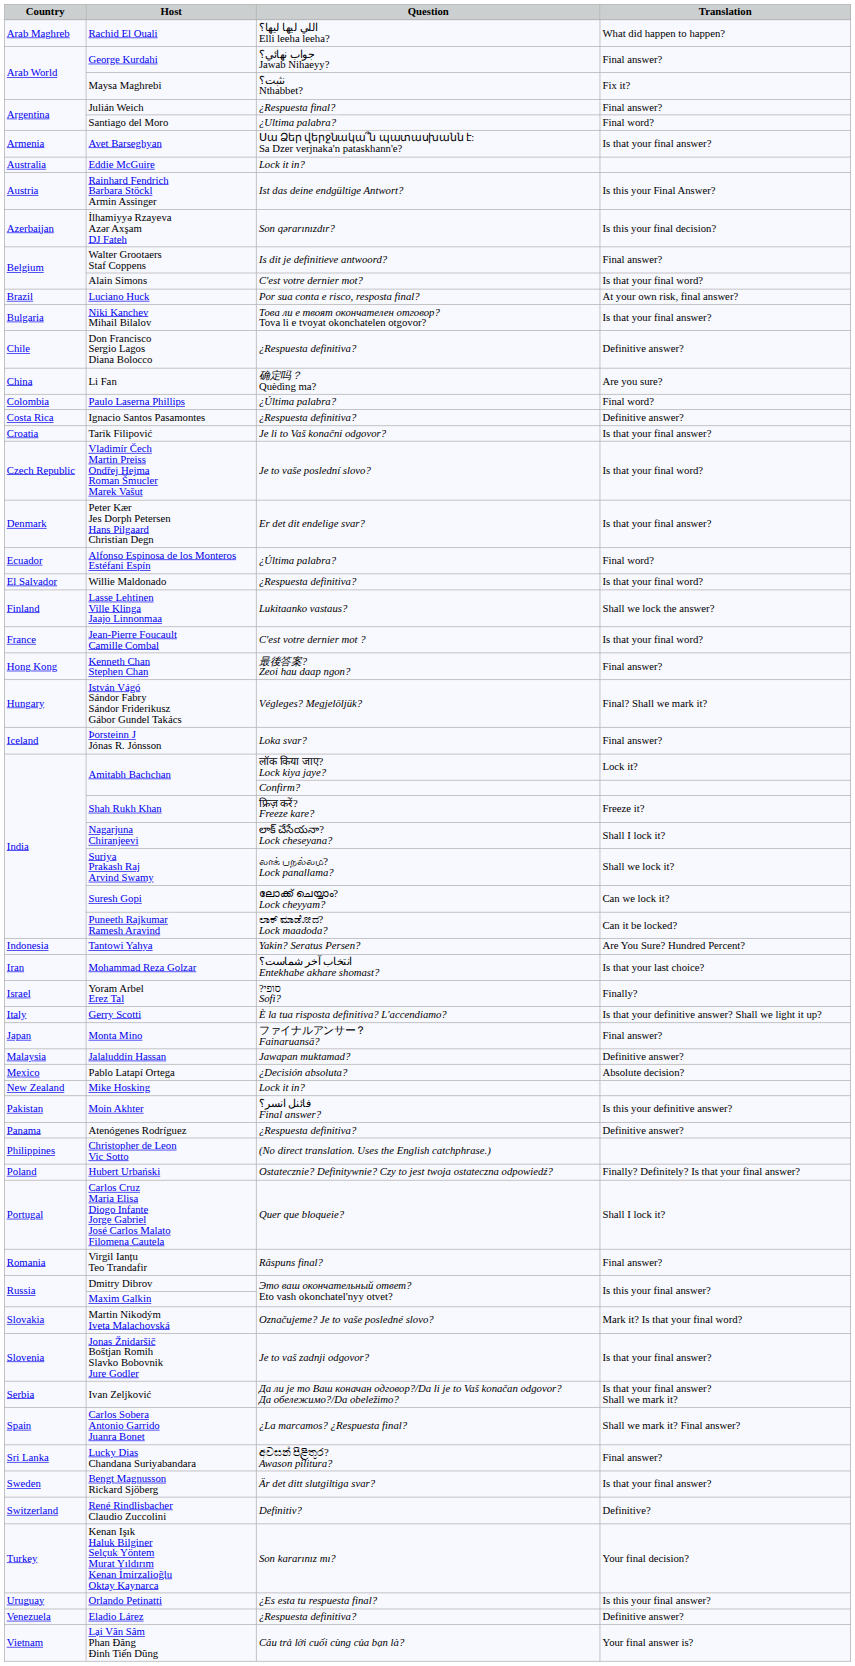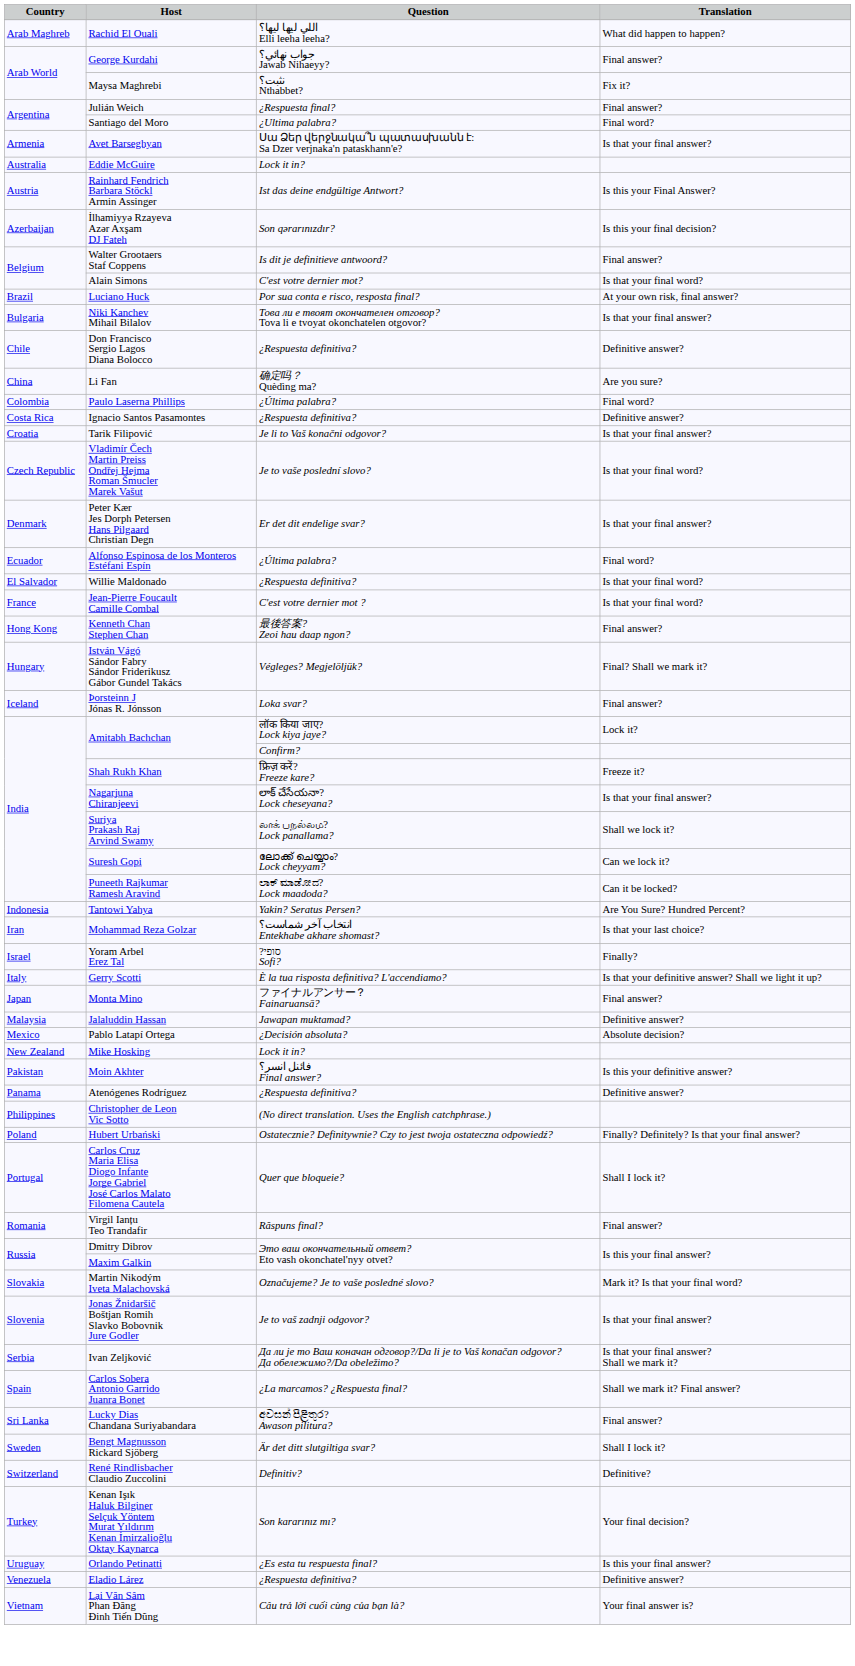 <table class="wikitable sortable" style="text-align:left; line-height:16px; background:#f8f8ff; width:100%;">
 <tr>
 <th scope="col" style="background:#cccfcf;">Country</th>
 <th scope="col" style="background:#cccfcf;">Host</th>
 <th scope="col" style="background:#cccfcf;">Question</th>
 <th scope="col" style="background:#cccfcf;">Translation</th>
 </tr>
 <tr>
 <td> <a href='#'>Arab Maghreb</a></td>
 <td><a href='#'>Rachid El Ouali</a></td>
 <td>اللي ليها ليها؟<br>Elli leeha leeha?</td>
 <td>What did happen to happen?</td>
 </tr>
 <tr>
 <td rowspan="2"> <a href='#'>Arab World</a></td>
 <td><a href='#'>George Kurdahi</a></td>
 <td>جواب نهائي؟<br>Jawab Nihaeyy?</td>
 <td>Final answer?</td>
 </tr>
 <tr>
 <td>Maysa Maghrebi</td>
 <td>نثبت؟<br>Nthabbet?</td>
 <td>Fix it?</td>
 </tr>
 <tr |->
 <td rowspan="2"> <a href='#'>Argentina</a></td>
 <td>Julián Weich</td>
 <td><em>¿Respuesta final?</em></td>
 <td>Final answer?</td>
 </tr>
 <tr>
 <td>Santiago del Moro</td>
 <td><em>¿Ultima palabra?</em></td>
 <td>Final word?</td>
 </tr>
 <tr>
 <td> <a href='#'>Armenia</a></td>
 <td><a href='#'>Avet Barseghyan</a></td>
 <td>Սա Ձեր վերջնակա՞ն պատասխանն է:<br>Sa Dzer verjnaka'n pataskhann'e?</td>
 <td>Is that your final answer?</td>
 </tr>
 <tr>
 <td> <a href='#'>Australia</a></td>
 <td><a href='#'>Eddie McGuire</a></td>
 <td><em>Lock it in?</em></td>
 <td></td>
 </tr>
 <tr>
 <td> <a href='#'>Austria</a></td>
 <td><a href='#'>Rainhard Fendrich</a><br><a href='#'>Barbara Stöckl</a><br>Armin Assinger</td>
 <td><em>Ist das deine endgültige Antwort?</em></td>
 <td>Is this your Final Answer?</td>
 </tr>
 <tr>
 <td> <a href='#'>Azerbaijan</a></td>
 <td>İlhamiyyə Rzayeva<br>Azər Axşam<br><a href='#'>DJ Fateh</a></td>
 <td><em>Son qərarınızdır?</em></td>
 <td>Is this your final decision?</td>
 </tr>
 <tr>
 <td rowspan="2"> <a href='#'>Belgium</a></td>
 <td>Walter Grootaers<br>Staf Coppens</td>
 <td><em>Is dit je definitieve antwoord?</em></td>
 <td>Final answer?</td>
 </tr>
 <tr>
 <td>Alain Simons</td>
 <td><em>C'est votre dernier mot?</em></td>
 <td>Is that your final word?</td>
 </tr>
 <tr>
 <td> <a href='#'>Brazil</a></td>
 <td><a href='#'>Luciano Huck</a></td>
 <td><em>Por sua conta e risco, resposta final?</em></td>
 <td>At your own risk, final answer?</td>
 </tr>
 <tr>
 <td> <a href='#'>Bulgaria</a></td>
 <td><a href='#'>Niki Kanchev</a><br>Mihail Bilalov</td>
 <td><em>Това ли е твоят окончателен отговор?</em><br>Tova li e tvoyat okonchatelen otgovor?</td>
 <td>Is that your final answer?</td>
 </tr>
 <tr>
 <td> <a href='#'>Chile</a></td>
 <td>Don Francisco<br>Sergio Lagos<br>Diana Bolocco</td>
 <td><em>¿Respuesta definitiva?</em></td>
 <td>Definitive answer?</td>
 </tr>
 <tr>
 <td> <a href='#'>China</a></td>
 <td>Li Fan</td>
 <td><em>确定吗？</em><br> Quèdìng ma?</td>
 <td>Are you sure?</td>
 </tr>
 <tr>
 <td> <a href='#'>Colombia</a></td>
 <td><a href='#'>Paulo Laserna Phillips</a></td>
 <td><em>¿Última palabra?</em></td>
 <td>Final word?</td>
 </tr>
 <tr>
 <td> <a href='#'>Costa Rica</a></td>
 <td>Ignacio Santos Pasamontes</td>
 <td><em>¿Respuesta definitiva?</em></td>
 <td>Definitive answer?</td>
 </tr>
 <tr>
 <td> <a href='#'>Croatia</a></td>
 <td>Tarik Filipović</td>
 <td><em>Je li to Vaš konačni odgovor?</em></td>
 <td>Is that your final answer?</td>
 </tr>
 <tr>
 <td> <a href='#'>Czech Republic</a></td>
 <td><a href='#'>Vladimír Čech</a><br><a href='#'>Martin Preiss</a><br><a href='#'>Ondřej Hejma</a><br><a href='#'>Roman Šmucler</a><br><a href='#'>Marek Vašut</a></td>
 <td><em>Je to vaše poslední slovo?</em></td>
 <td>Is that your final word?</td>
 </tr>
 <tr>
 <td> <a href='#'>Denmark</a></td>
 <td>Peter Kær<br>Jes Dorph Petersen<br><a href='#'>Hans Pilgaard</a><br>Christian Degn</td>
 <td><em>Er det dit endelige svar?</em></td>
 <td>Is that your final answer?</td>
 </tr>
 <tr>
 <td> <a href='#'>Ecuador</a></td>
 <td><a href='#'>Alfonso Espinosa de los Monteros</a><br><a href='#'>Estéfani Espín</a></td>
 <td><em>¿Última palabra?</em></td>
 <td>Final word?</td>
 </tr>
 <tr>
 <td> <a href='#'>El Salvador</a></td>
 <td>Willie Maldonado</td>
 <td><em>¿Respuesta definitiva?</em></td>
 <td>Is that your final word?</td>
 </tr>
 <tr>
-<td> <a href='#'>Finland</a></td>
-<td><a href='#'>Lasse Lehtinen</a><br><a href='#'>Ville Klinga</a><br><a href='#'>Jaajo Linnonmaa</a></td>
-<td><em>Lukitaanko vastaus?</em></td>
-<td>Shall we lock the answer?</td>
-</tr>
-<tr>
 <td> <a href='#'>France</a></td>
 <td><a href='#'>Jean-Pierre Foucault</a><br><a href='#'>Camille Combal</a></td>
 <td><em>C'est votre dernier mot ?</em></td>
 <td>Is that your final word?</td>
 </tr>
 <tr>
 <td> <a href='#'>Hong Kong</a></td>
 <td><a href='#'>Kenneth Chan</a><br><a href='#'>Stephen Chan</a></td>
 <td><em>最後答案?</em><br><em>Zeoi hau daap ngon?</em></td>
 <td>Final answer?</td>
 </tr>
 <tr>
 <td> <a href='#'>Hungary</a></td>
 <td><a href='#'>István Vágó</a><br>Sándor Fabry<br>Sándor Friderikusz<br>Gábor Gundel Takács</td>
 <td><em>Végleges?</em> <em>Megjelöljük?</em></td>
 <td>Final? Shall we mark it?</td>
 </tr>
 <tr>
 <td> <a href='#'>Iceland</a></td>
 <td><a href='#'>Þorsteinn J</a><br>Jónas R. Jónsson</td>
 <td><em>Loka svar?</em></td>
 <td>Final answer?</td>
 </tr>
 <tr>
 <td rowspan="7"> <a href='#'>India</a></td>
 <td rowspan="2"><a href='#'>Amitabh Bachchan</a></td>
 <td>लॉक किया जाए?<br><em>Lock kiya jaye?</em></td>
 <td>Lock it?</td>
 </tr>
 <tr>
 <td><em>Confirm?</em></td>
 <td></td>
 </tr>
 <tr>
 <td><a href='#'>Shah Rukh Khan</a></td>
 <td>फ्रिज़ करें?<br><em>Freeze kare?</em></td>
 <td>Freeze it?</td>
 </tr>
 <tr>
 <td><a href='#'>Nagarjuna</a><br><a href='#'>Chiranjeevi</a></td>
 <td>లాక్ చేసేయనా?<br><em>Lock cheseyana?</em></td>
-<td>Shall I lock it?</td>
+<td>Is that your final answer?</td>
 </tr>
 <tr>
 <td><a href='#'>Suriya</a><br><a href='#'>Prakash Raj</a><br><a href='#'>Arvind Swamy</a></td>
 <td>லாக் பநல்லம?<br><em>Lock panallama?</em></td>
 <td>Shall we lock it?</td>
 </tr>
 <tr>
 <td><a href='#'>Suresh Gopi</a></td>
 <td>ലോക്ക് ചെയ്യാം?<br><em>Lock cheyyam?</em></td>
 <td>Can we lock it?</td>
 </tr>
 <tr>
 <td><a href='#'>Puneeth Rajkumar</a><br><a href='#'>Ramesh Aravind</a></td>
 <td>ಲಾಕ್ ಮಾಡೋದ?<br><em>Lock maadoda?</em></td>
 <td>Can it be locked?</td>
 </tr>
 <tr>
 <td> <a href='#'>Indonesia</a></td>
 <td><a href='#'>Tantowi Yahya</a></td>
 <td><em>Yakin?</em> <em>Seratus Persen?</em></td>
 <td>Are You Sure? Hundred Percent?</td>
 </tr>
 <tr>
 <td> <a href='#'>Iran</a></td>
 <td><a href='#'>Mohammad Reza Golzar</a></td>
 <td>انتخاب آخر شماست؟<br><em>Entekhabe akhare shomast?</em></td>
 <td>Is that your last choice?</td>
 </tr>
 <tr>
 <td> <a href='#'>Israel</a></td>
 <td>Yoram Arbel<br><a href='#'>Erez Tal</a></td>
 <td>?סופי <br><em>Sofi?</em></td>
 <td>Finally?</td>
 </tr>
 <tr>
 <td> <a href='#'>Italy</a></td>
 <td><a href='#'>Gerry Scotti</a></td>
 <td><em>È la tua risposta definitiva?</em> <em>L'accendiamo?</em></td>
 <td>Is that your definitive answer? Shall we light it up?</td>
 </tr>
 <tr>
 <td> <a href='#'>Japan</a></td>
 <td><a href='#'>Monta Mino</a></td>
 <td>ファイナルアンサー？<br><em>Fainaruansā?</em></td>
 <td>Final answer?</td>
 </tr>
 <tr>
 <td> <a href='#'>Malaysia</a></td>
 <td><a href='#'>Jalaluddin Hassan</a></td>
 <td><em>Jawapan muktamad?</em></td>
 <td>Definitive answer?</td>
 </tr>
 <tr>
 <td> <a href='#'>Mexico</a></td>
 <td>Pablo Latapí Ortega</td>
 <td><em>¿Decisión absoluta?</em></td>
 <td>Absolute decision?</td>
 </tr>
 <tr>
 <td> <a href='#'>New Zealand</a></td>
 <td><a href='#'>Mike Hosking</a></td>
 <td><em>Lock it in?</em></td>
 <td></td>
 </tr>
 <tr>
 <td> <a href='#'>Pakistan</a></td>
 <td><a href='#'>Moin Akhter</a></td>
 <td>فائنل انسر؟<br><em>Final answer?</em></td>
 <td>Is this your definitive answer?</td>
 </tr>
 <tr>
 <td> <a href='#'>Panama</a></td>
 <td>Atenógenes Rodríguez</td>
 <td><em>¿Respuesta definitiva?</em></td>
 <td>Definitive answer?</td>
 </tr>
 <tr>
 <td> <a href='#'>Philippines</a></td>
 <td><a href='#'>Christopher de Leon</a><br><a href='#'>Vic Sotto</a></td>
 <td><em>(No direct translation. Uses the English catchphrase.)</em></td>
 <td></td>
 </tr>
 <tr>
 <td> <a href='#'>Poland</a></td>
 <td><a href='#'>Hubert Urbański</a></td>
 <td><em>Ostatecznie?</em> <em>Definitywnie?</em> <em>Czy to jest twoja ostateczna odpowiedź?</em></td>
 <td>Finally? Definitely? Is that your final answer?</td>
 </tr>
 <tr>
 <td> <a href='#'>Portugal</a></td>
 <td><a href='#'>Carlos Cruz</a><br><a href='#'>Maria Elisa</a><br><a href='#'>Diogo Infante</a><br><a href='#'>Jorge Gabriel</a><br><a href='#'>José Carlos Malato</a><br><a href='#'>Filomena Cautela</a></td>
 <td><em>Quer que bloqueie?</em></td>
 <td>Shall I lock it?</td>
 </tr>
 <tr>
 <td> <a href='#'>Romania</a></td>
 <td>Virgil Ianțu<br>Teo Trandafir</td>
 <td><em>Răspuns final?</em></td>
 <td>Final answer?</td>
 </tr>
 <tr>
 <td rowspan="2"> <a href='#'>Russia</a></td>
 <td>Dmitry Dibrov</td>
 <td rowspan="2"><em>Это ваш окончательный ответ?</em><br> Eto vash okonchatel'nyy otvet?</td>
 <td rowspan="2">Is this your final answer?</td>
 </tr>
 <tr>
 <td><a href='#'>Maxim Galkin</a></td>
 </tr>
 <tr>
 <td> <a href='#'>Slovakia</a></td>
 <td>Martin Nikodým<br><a href='#'>Iveta Malachovská</a></td>
 <td><em>Označujeme? Je to vaše posledné slovo?</em></td>
 <td>Mark it? Is that your final word?</td>
 </tr>
 <tr>
 <td> <a href='#'>Slovenia</a></td>
 <td><a href='#'>Jonas Žnidaršič</a><br>Boštjan Romih<br>Slavko Bobovnik<br><a href='#'>Jure Godler</a></td>
 <td><em>Je to vaš zadnji odgovor?</em></td>
 <td>Is that your final answer?</td>
 </tr>
 <tr>
 <td> <a href='#'>Serbia</a></td>
 <td>Ivan Zeljković</td>
 <td><em>Да ли је то Ваш коначан одговор?/Da li je to Vaš konačan odgovor?</em><br><em>Да обележимо?/Da obeležimo?</em></td>
 <td>Is that your final answer? <br> Shall we mark it?</td>
 </tr>
 <tr>
 <td> <a href='#'>Spain</a></td>
 <td><a href='#'>Carlos Sobera</a><br><a href='#'>Antonio Garrido</a><br><a href='#'>Juanra Bonet</a></td>
 <td><em>¿La marcamos? ¿Respuesta final?</em></td>
 <td>Shall we mark it? Final answer?</td>
 </tr>
 <tr>
 <td> <a href='#'>Sri Lanka</a></td>
 <td><a href='#'>Lucky Dias</a><br>Chandana Suriyabandara</td>
 <td>අවසන් පිළිතුර?<br><em>Awason pilitura?</em></td>
 <td>Final answer?</td>
 </tr>
 <tr>
 <td> <a href='#'>Sweden</a></td>
 <td><a href='#'>Bengt Magnusson</a><br>Rickard Sjöberg</td>
 <td><em>Är det ditt slutgiltiga svar?</em></td>
-<td>Is that your final answer?</td>
+<td>Shall I lock it?</td>
 </tr>
 <tr>
 <td> <a href='#'>Switzerland</a></td>
 <td><a href='#'>René Rindlisbacher</a><br>Claudio Zuccolini</td>
 <td><em>Definitiv?</em></td>
 <td>Definitive?</td>
 </tr>
 <tr>
 <td> <a href='#'>Turkey</a></td>
 <td>Kenan Işık<br><a href='#'>Haluk Bilginer</a><br><a href='#'>Selçuk Yöntem</a><br><a href='#'>Murat Yıldırım</a><br><a href='#'>Kenan İmirzalioğlu</a><br><a href='#'>Oktay Kaynarca</a></td>
 <td><em>Son kararınız mı?</em></td>
 <td>Your final decision?</td>
 </tr>
 <tr>
 <td> <a href='#'>Uruguay</a></td>
 <td><a href='#'>Orlando Petinatti</a></td>
 <td><em>¿Es esta tu respuesta final?</em></td>
 <td>Is this your final answer?</td>
 </tr>
 <tr>
 <td> <a href='#'>Venezuela</a></td>
 <td><a href='#'>Eladio Lárez</a></td>
 <td><em>¿Respuesta definitiva?</em></td>
 <td>Definitive answer?</td>
 </tr>
 <tr>
 <td> <a href='#'>Vietnam</a></td>
 <td><a href='#'>Lại Văn Sâm</a><br>Phan Đăng<br>Đinh Tiến Dũng</td>
 <td><em>Câu trả lời cuối cùng của bạn là?</em></td>
 <td>Your final answer is?</td>
 </tr>
 </table>
